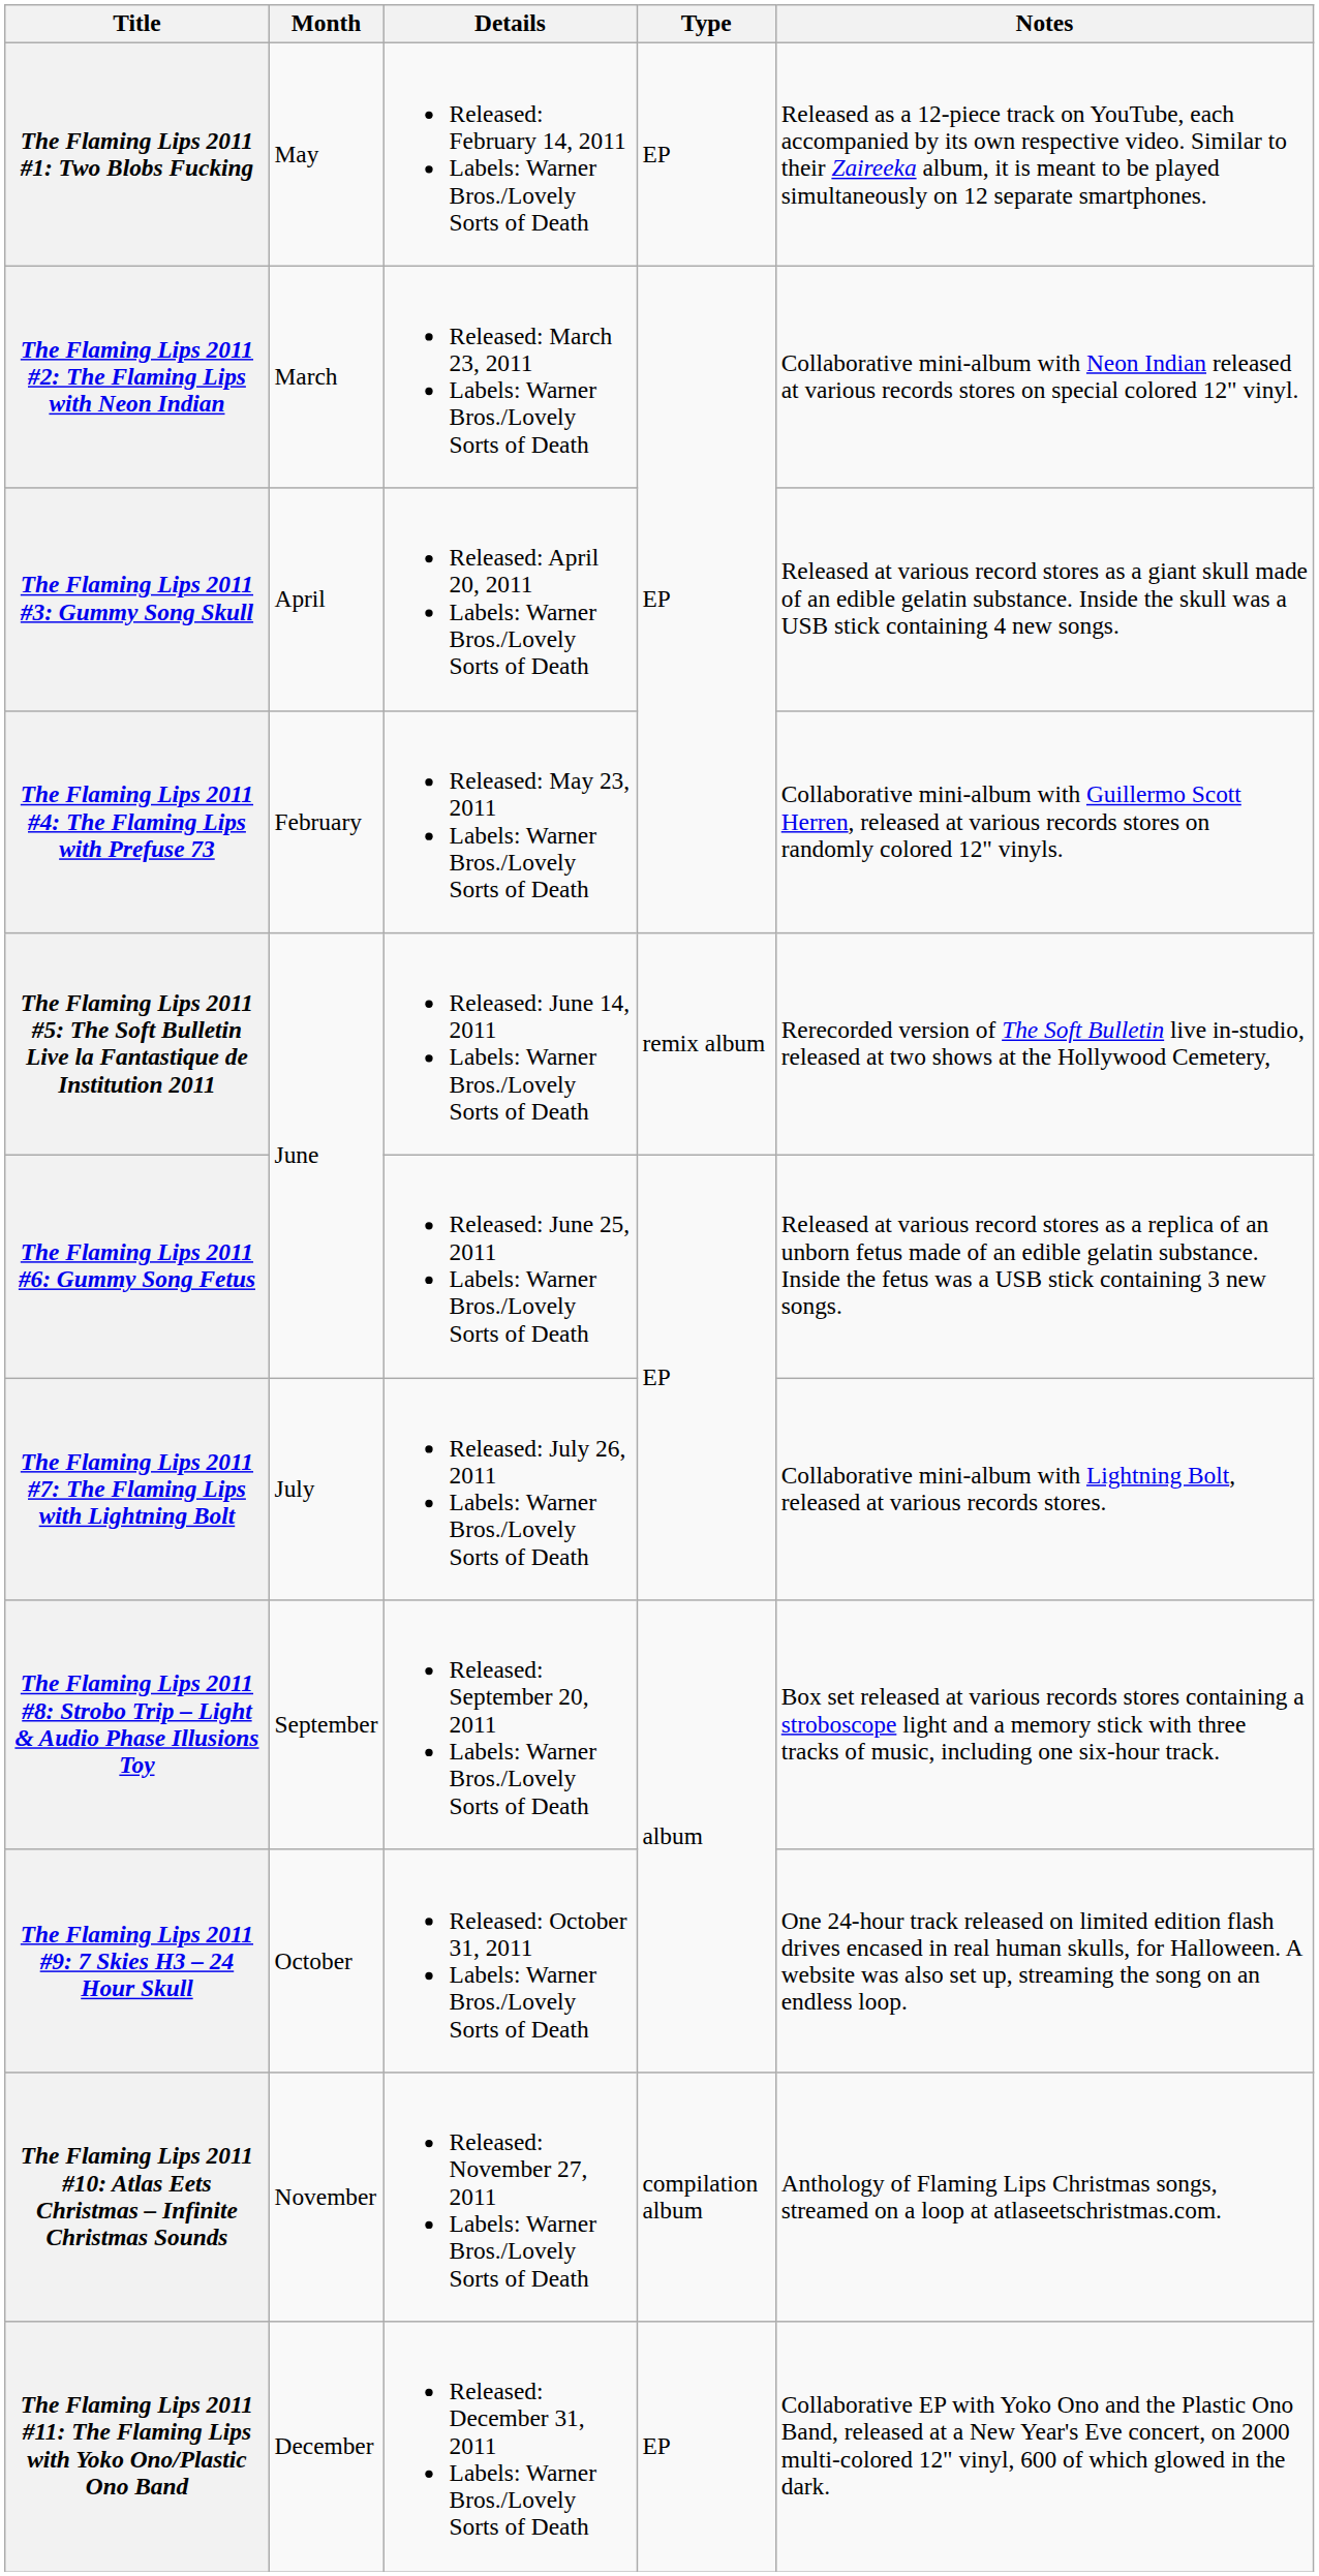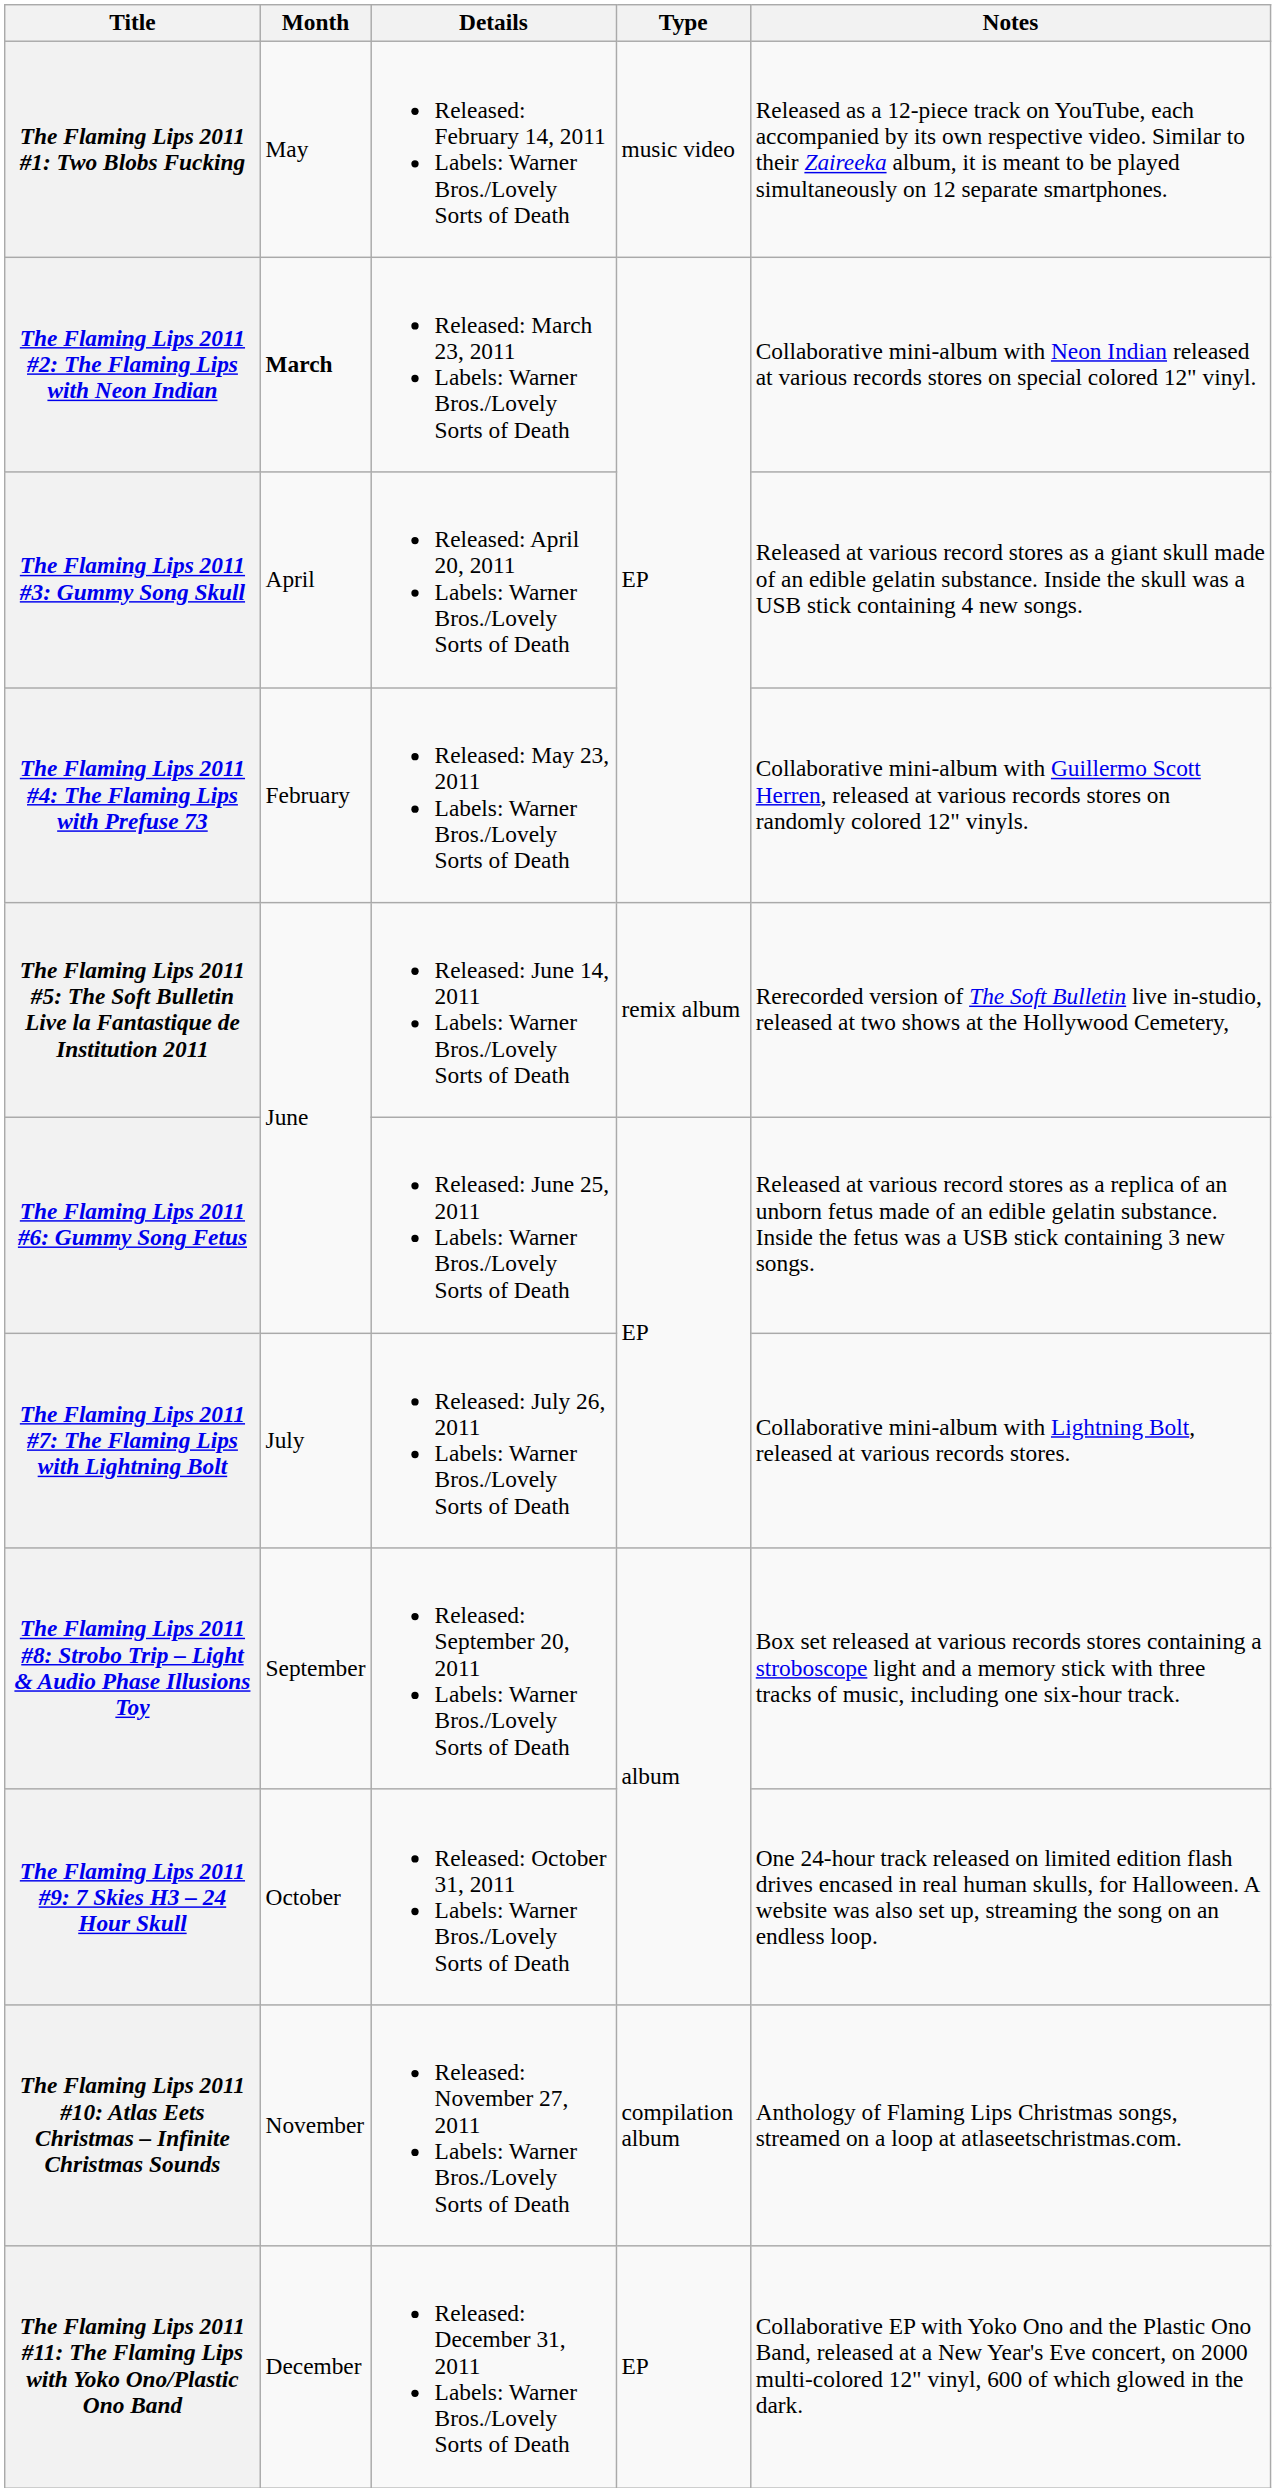 <table class="wikitable plainrowheaders">
 <tr>
 <th>Title</th>
 <th>Month</th>
 <th>Details</th>
 <th>Type</th>
 <th>Notes</th>
 </tr>
 <tr>
 <th scope="row"><em>The Flaming Lips 2011 #1: Two Blobs Fucking</em></th>
 <td>May</td>
 <td><br><ul><li>Released: February 14, 2011</li><li>Labels: Warner Bros./Lovely Sorts of Death</li></ul></td>
-<td>EP</td>
+<td>music video</td>
 <td>Released as a 12-piece track on YouTube, each accompanied by its own respective video. Similar to their <em><a href='#'>Zaireeka</a></em> album, it is meant to be played simultaneously on 12 separate smartphones.</td>
 </tr>
 <tr>
 <th scope="row"><em><a href='#'>The Flaming Lips 2011 #2: The Flaming Lips with Neon Indian</a></em></th>
-<td>March</td>
+<td><strong>March</strong></td>
 <td><br><ul><li>Released: March 23, 2011</li><li>Labels: Warner Bros./Lovely Sorts of Death</li></ul></td>
 <td rowspan="3">EP</td>
 <td>Collaborative mini-album with <a href='#'>Neon Indian</a> released at various records stores on special colored 12" vinyl.</td>
 </tr>
 <tr>
 <th scope="row"><em><a href='#'>The Flaming Lips 2011 #3: Gummy Song Skull</a></em></th>
 <td>April</td>
 <td><br><ul><li>Released: April 20, 2011</li><li>Labels: Warner Bros./Lovely Sorts of Death</li></ul></td>
 <td>Released at various record stores as a giant skull made of an edible gelatin substance. Inside the skull was a USB stick containing 4 new songs.</td>
 </tr>
 <tr>
 <th scope="row"><em><a href='#'>The Flaming Lips 2011 #4: The Flaming Lips with Prefuse 73</a></em></th>
 <td>February</td>
 <td><br><ul><li>Released: May 23, 2011</li><li>Labels: Warner Bros./Lovely Sorts of Death</li></ul></td>
 <td>Collaborative mini-album with <a href='#'>Guillermo Scott Herren</a>, released at various records stores on randomly colored 12" vinyls.</td>
 </tr>
 <tr>
 <th scope="row"><em>The Flaming Lips 2011 #5: The Soft Bulletin Live la Fantastique de Institution 2011</em></th>
 <td rowspan="2">June</td>
 <td><br><ul><li>Released: June 14, 2011</li><li>Labels: Warner Bros./Lovely Sorts of Death</li></ul></td>
 <td>remix album</td>
 <td>Rerecorded version of <em><a href='#'>The Soft Bulletin</a></em> live in-studio, released at two shows at the Hollywood Cemetery,</td>
 </tr>
 <tr>
 <th scope="row"><em><a href='#'>The Flaming Lips 2011 #6: Gummy Song Fetus</a></em></th>
 <td><br><ul><li>Released: June 25, 2011</li><li>Labels: Warner Bros./Lovely Sorts of Death</li></ul></td>
 <td rowspan="2">EP</td>
 <td>Released at various record stores as a replica of an unborn fetus made of an edible gelatin substance. Inside the fetus was a USB stick containing 3 new songs.</td>
 </tr>
 <tr>
 <th scope="row"><em><a href='#'>The Flaming Lips 2011 #7: The Flaming Lips with Lightning Bolt</a></em></th>
 <td>July</td>
 <td><br><ul><li>Released: July 26, 2011</li><li>Labels: Warner Bros./Lovely Sorts of Death</li></ul></td>
 <td>Collaborative mini-album with  <a href='#'>Lightning Bolt</a>, released at various records stores.</td>
 </tr>
 <tr>
 <th scope="row"><em><a href='#'>The Flaming Lips 2011 #8: Strobo Trip – Light & Audio Phase Illusions Toy</a></em></th>
 <td>September</td>
 <td><br><ul><li>Released: September 20, 2011</li><li>Labels: Warner Bros./Lovely Sorts of Death</li></ul></td>
 <td rowspan="2">album</td>
 <td>Box set released at various records stores containing a <a href='#'>stroboscope</a> light and a memory stick with three tracks of music, including one six-hour track.</td>
 </tr>
 <tr>
 <th scope="row"><em><a href='#'>The Flaming Lips 2011 #9: 7 Skies H3 – 24 Hour Skull</a></em></th>
 <td>October</td>
 <td><br><ul><li>Released: October 31, 2011</li><li>Labels: Warner Bros./Lovely Sorts of Death</li></ul></td>
 <td>One 24-hour track released on limited edition flash drives encased in real human skulls, for Halloween. A website was also set up, streaming the song on an endless loop.</td>
 </tr>
 <tr>
 <th scope="row"><em>The Flaming Lips 2011 #10: Atlas Eets Christmas – Infinite Christmas Sounds</em></th>
 <td>November</td>
 <td><br><ul><li>Released: November 27, 2011</li><li>Labels: Warner Bros./Lovely Sorts of Death</li></ul></td>
 <td>compilation album</td>
 <td>Anthology of Flaming Lips Christmas songs, streamed on a loop at atlaseetschristmas.com.</td>
 </tr>
 <tr>
 <th scope="row"><em>The Flaming Lips 2011 #11: The Flaming Lips with Yoko Ono/Plastic Ono Band</em></th>
 <td>December</td>
 <td><br><ul><li>Released: December 31, 2011</li><li>Labels: Warner Bros./Lovely Sorts of Death</li></ul></td>
 <td>EP</td>
 <td>Collaborative EP with Yoko Ono and the Plastic Ono Band, released at a New Year's Eve concert, on 2000 multi-colored 12" vinyl, 600 of which glowed in the dark.</td>
 </tr>
 </table>
